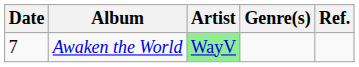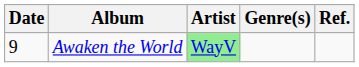 <table class="wikitable">
 <tr>
 <th>Date</th>
 <th>Album</th>
 <th>Artist</th>
 <th>Genre(s)</th>
 <th>Ref.</th>
 </tr>
 <tr>
-<td>7</td>
+<td>9</td>
 <td><em><a href='#'>Awaken the World</a></em></td>
 <td style="background: lightgreen;"><a href='#'>WayV</a></td>
 <td></td>
 <td></td>
 </tr>
 </table>
